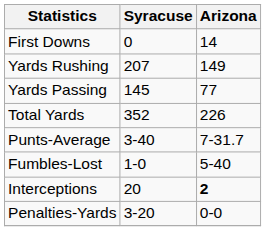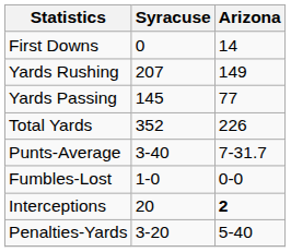 <table class="wikitable">
 <tr>
 <th>Statistics</th>
 <th>Syracuse</th>
 <th>Arizona</th>
 </tr>
 <tr>
 <td>First Downs</td>
 <td>0</td>
 <td>14</td>
 </tr>
 <tr>
 <td>Yards Rushing</td>
 <td>207</td>
 <td>149</td>
 </tr>
 <tr>
 <td>Yards Passing</td>
 <td>145</td>
 <td>77</td>
 </tr>
 <tr>
 <td>Total Yards</td>
 <td>352</td>
 <td>226</td>
 </tr>
 <tr>
 <td>Punts-Average</td>
 <td>3-40</td>
 <td>7-31.7</td>
 </tr>
 <tr>
 <td>Fumbles-Lost</td>
 <td>1-0</td>
-<td>5-40</td>
+<td>0-0</td>
 </tr>
 <tr>
 <td>Interceptions</td>
 <td>20</td>
 <td><strong>2</strong></td>
 </tr>
 <tr>
 <td>Penalties-Yards</td>
 <td>3-20</td>
-<td>0-0</td>
+<td>5-40</td>
 </tr>
 <tr>
 </tr>
 </table>
